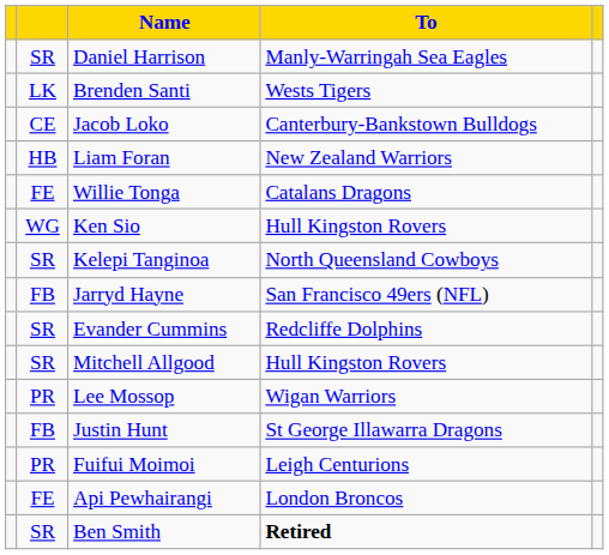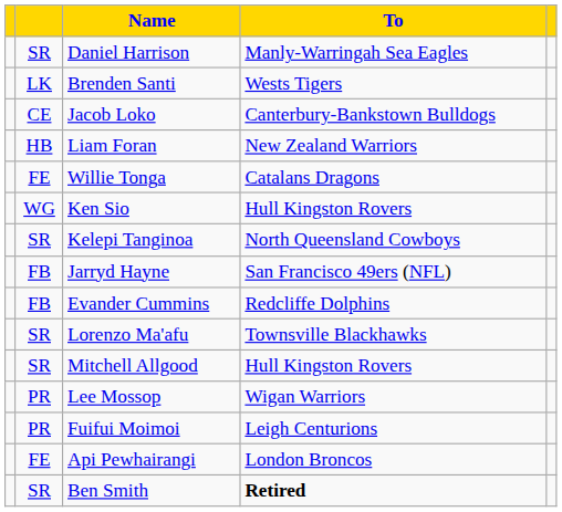 <table class="wikitable"  style="font-size:95%; width:50%;">
 <tr>
 <th style="background:gold; color:blue; text-align:center;"></th>
 <th style="background:gold; color:blue; text-align:center;"></th>
 <th style="background:gold; color:blue; text-align:center;">Name</th>
 <th style="background:gold; color:blue; text-align:center;">To</th>
 <th style="background:gold; color:blue; text-align:center;"></th>
 </tr>
 <tr>
 <td style="text-align:center"></td>
 <td style="text-align:center"><a href='#'>SR</a></td>
 <td><a href='#'>Daniel Harrison</a></td>
 <td> <a href='#'>Manly-Warringah Sea Eagles</a></td>
 <td></td>
 </tr>
 <tr>
 <td style="text-align:center"></td>
 <td style="text-align:center"><a href='#'>LK</a></td>
 <td><a href='#'>Brenden Santi</a></td>
 <td> <a href='#'>Wests Tigers</a></td>
 <td></td>
 </tr>
 <tr>
 <td style="text-align:center"></td>
 <td style="text-align:center"><a href='#'>CE</a></td>
 <td><a href='#'>Jacob Loko</a></td>
 <td> <a href='#'>Canterbury-Bankstown Bulldogs</a></td>
 <td style="text-align:center"></td>
 </tr>
 <tr>
 <td style="text-align:center"></td>
 <td style="text-align:center"><a href='#'>HB</a></td>
 <td><a href='#'>Liam Foran</a></td>
 <td> <a href='#'>New Zealand Warriors</a></td>
 <td style="text-align:center"></td>
 </tr>
 <tr>
 <td style="text-align:center"></td>
 <td style="text-align:center"><a href='#'>FE</a></td>
 <td><a href='#'>Willie Tonga</a></td>
 <td> <a href='#'>Catalans Dragons</a></td>
 <td></td>
 </tr>
 <tr>
 <td style="text-align:center"></td>
 <td style="text-align:center"><a href='#'>WG</a></td>
 <td><a href='#'>Ken Sio</a></td>
 <td> <a href='#'>Hull Kingston Rovers</a></td>
 <td style="text-align:center"></td>
 </tr>
 <tr>
 <td style="text-align:center"></td>
 <td style="text-align:center"><a href='#'>SR</a></td>
 <td><a href='#'>Kelepi Tanginoa</a></td>
 <td> <a href='#'>North Queensland Cowboys</a></td>
 <td style="text-align:center"></td>
 </tr>
 <tr>
 <td style="text-align:center"></td>
 <td style="text-align:center"><a href='#'>FB</a></td>
 <td><a href='#'>Jarryd Hayne</a></td>
 <td><a href='#'>San Francisco 49ers</a> (<a href='#'>NFL</a>)</td>
 <td></td>
 </tr>
 <tr>
 <td style="text-align:center"></td>
-<td style="text-align:center"><a href='#'>SR</a></td>
+<td style="text-align:center"><a href='#'>FB</a></td>
 <td><a href='#'>Evander Cummins</a></td>
 <td> <a href='#'>Redcliffe Dolphins</a></td>
 <td></td>
+</tr>
+<tr>
+<td style="text-align:center"></td>
+<td style="text-align:center"><a href='#'>SR</a></td>
+<td><a href='#'>Lorenzo Ma'afu</a></td>
+<td> <a href='#'>Townsville Blackhawks</a></td>
+<td style="text-align:center"></td>
 </tr>
 <tr>
 <td style="text-align:center"></td>
 <td style="text-align:center"><a href='#'>SR</a></td>
 <td><a href='#'>Mitchell Allgood</a></td>
 <td> <a href='#'>Hull Kingston Rovers</a></td>
 <td style="text-align:center"></td>
 </tr>
 <tr>
 <td style="text-align:center"></td>
 <td style="text-align:center"><a href='#'>PR</a></td>
 <td><a href='#'>Lee Mossop</a></td>
 <td> <a href='#'>Wigan Warriors</a></td>
 <td style="text-align:center"></td>
-</tr>
-<tr>
-<td style="text-align:center"></td>
-<td style="text-align:center"><a href='#'>FB</a></td>
-<td><a href='#'>Justin Hunt</a></td>
-<td> <a href='#'>St George Illawarra Dragons</a></td>
-<td></td>
 </tr>
 <tr>
 <td style="text-align:center"></td>
 <td style="text-align:center"><a href='#'>PR</a></td>
 <td><a href='#'>Fuifui Moimoi</a></td>
 <td>  <a href='#'>Leigh Centurions</a></td>
 <td></td>
 </tr>
 <tr>
 <td style="text-align:center"></td>
 <td style="text-align:center"><a href='#'>FE</a></td>
 <td><a href='#'>Api Pewhairangi</a></td>
 <td> <a href='#'>London Broncos</a></td>
 <td></td>
 </tr>
 <tr>
 <td style="text-align:center"></td>
 <td style="text-align:center"><a href='#'>SR</a></td>
 <td><a href='#'>Ben Smith</a></td>
 <td><strong>Retired</strong></td>
 <td></td>
 </tr>
 </table>
